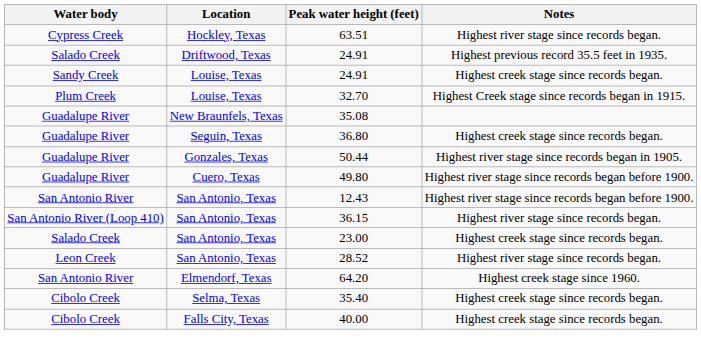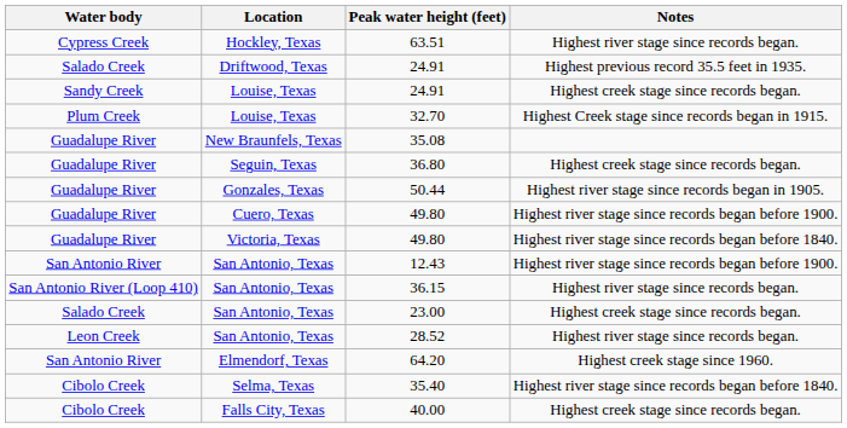 <table class="wikitable" style="text-align: center;">
 <tr bgcolor="#efefef">
 <th>Water body</th>
 <th>Location</th>
 <th>Peak water height (feet)</th>
 <th>Notes</th>
 </tr>
 <tr>
 <td><a href='#'>Cypress Creek</a></td>
 <td><a href='#'>Hockley, Texas</a></td>
 <td>63.51</td>
 <td>Highest river stage since records began.</td>
 </tr>
 <tr>
 <td><a href='#'>Salado Creek</a></td>
 <td><a href='#'>Driftwood, Texas</a></td>
 <td>24.91</td>
 <td>Highest previous record 35.5 feet in 1935.</td>
 </tr>
 <tr>
 <td><a href='#'>Sandy Creek</a></td>
 <td><a href='#'>Louise, Texas</a></td>
 <td>24.91</td>
 <td>Highest creek stage since records began.</td>
 </tr>
 <tr>
 <td><a href='#'>Plum Creek</a></td>
 <td><a href='#'>Louise, Texas</a></td>
 <td>32.70</td>
 <td>Highest Creek stage since records began in 1915.</td>
 </tr>
 <tr>
 <td><a href='#'>Guadalupe River</a></td>
 <td><a href='#'>New Braunfels, Texas</a></td>
 <td>35.08</td>
 <td></td>
 </tr>
 <tr>
 <td><a href='#'>Guadalupe River</a></td>
 <td><a href='#'>Seguin, Texas</a></td>
 <td>36.80</td>
 <td>Highest creek stage since records began.</td>
 </tr>
 <tr>
 <td><a href='#'>Guadalupe River</a></td>
 <td><a href='#'>Gonzales, Texas</a></td>
 <td>50.44</td>
 <td>Highest river stage since records began in 1905.</td>
 </tr>
 <tr>
 <td><a href='#'>Guadalupe River</a></td>
 <td><a href='#'>Cuero, Texas</a></td>
 <td>49.80</td>
 <td>Highest river stage since records began before 1900.</td>
 </tr>
 <tr>
+<td><a href='#'>Guadalupe River</a></td>
+<td><a href='#'>Victoria, Texas</a></td>
+<td>49.80</td>
+<td>Highest river stage since records began before 1840.</td>
+</tr>
+<tr>
 <td><a href='#'>San Antonio River</a></td>
 <td><a href='#'>San Antonio, Texas</a></td>
 <td>12.43</td>
 <td>Highest river stage since records began before 1900.</td>
 </tr>
 <tr>
 <td><a href='#'>San Antonio River (Loop 410)</a></td>
 <td><a href='#'>San Antonio, Texas</a></td>
 <td>36.15</td>
 <td>Highest river stage since records began.</td>
 </tr>
 <tr>
 <td><a href='#'>Salado Creek</a></td>
 <td><a href='#'>San Antonio, Texas</a></td>
 <td>23.00</td>
 <td>Highest creek stage since records began.</td>
 </tr>
 <tr>
 <td><a href='#'>Leon Creek</a></td>
 <td><a href='#'>San Antonio, Texas</a></td>
 <td>28.52</td>
 <td>Highest river stage since records began.</td>
 </tr>
 <tr>
 <td><a href='#'>San Antonio River</a></td>
 <td><a href='#'>Elmendorf, Texas</a></td>
 <td>64.20</td>
 <td>Highest creek stage since 1960.</td>
 </tr>
 <tr>
 <td><a href='#'>Cibolo Creek</a></td>
 <td><a href='#'>Selma, Texas</a></td>
 <td>35.40</td>
-<td>Highest creek stage since records began.</td>
+<td>Highest river stage since records began before 1840.</td>
 </tr>
 <tr>
 <td><a href='#'>Cibolo Creek</a></td>
 <td><a href='#'>Falls City, Texas</a></td>
 <td>40.00</td>
 <td>Highest creek stage since records began.</td>
 </tr>
 </table>
